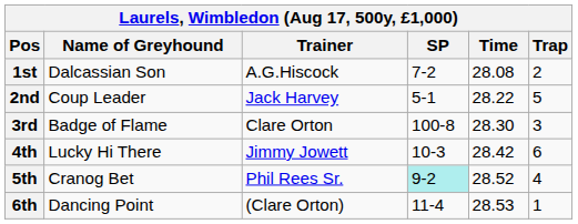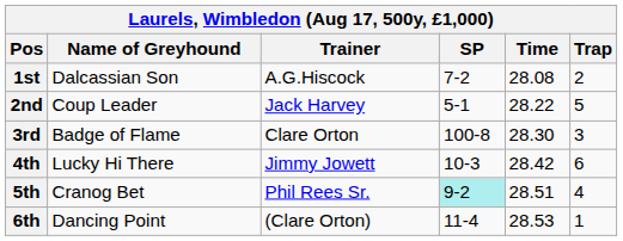 <table class="wikitable">
 <tr>
 <th colspan="6"><a href='#'>Laurels</a>, <a href='#'>Wimbledon</a> (Aug 17, 500y, £1,000)</th>
 </tr>
 <tr>
 <th width=30>Pos</th>
 <th width=180>Name of Greyhound</th>
 <th width=150>Trainer</th>
 <th width=50>SP</th>
 <th width=50>Time</th>
 <th width=30>Trap</th>
 </tr>
 <tr>
 <th>1st</th>
 <td>Dalcassian Son</td>
 <td>A.G.Hiscock</td>
 <td>7-2</td>
 <td>28.08</td>
 <td>2</td>
 </tr>
 <tr>
 <th>2nd</th>
 <td>Coup Leader</td>
 <td><a href='#'>Jack Harvey</a></td>
 <td>5-1</td>
 <td>28.22</td>
 <td>5</td>
 </tr>
 <tr>
 <th>3rd</th>
 <td>Badge of Flame</td>
 <td>Clare Orton</td>
 <td>100-8</td>
 <td>28.30</td>
 <td>3</td>
 </tr>
 <tr>
 <th>4th</th>
 <td>Lucky Hi There</td>
 <td><a href='#'>Jimmy Jowett</a></td>
 <td>10-3</td>
 <td>28.42</td>
 <td>6</td>
 </tr>
 <tr>
 <th>5th</th>
 <td>Cranog Bet</td>
 <td><a href='#'>Phil Rees Sr.</a></td>
 <td style="background: paleturquoise;">9-2</td>
-<td>28.52</td>
+<td>28.51</td>
 <td>4</td>
 </tr>
 <tr>
 <th>6th</th>
 <td>Dancing Point</td>
 <td>(Clare Orton)</td>
 <td>11-4</td>
 <td>28.53</td>
 <td>1</td>
 </tr>
 </table>
